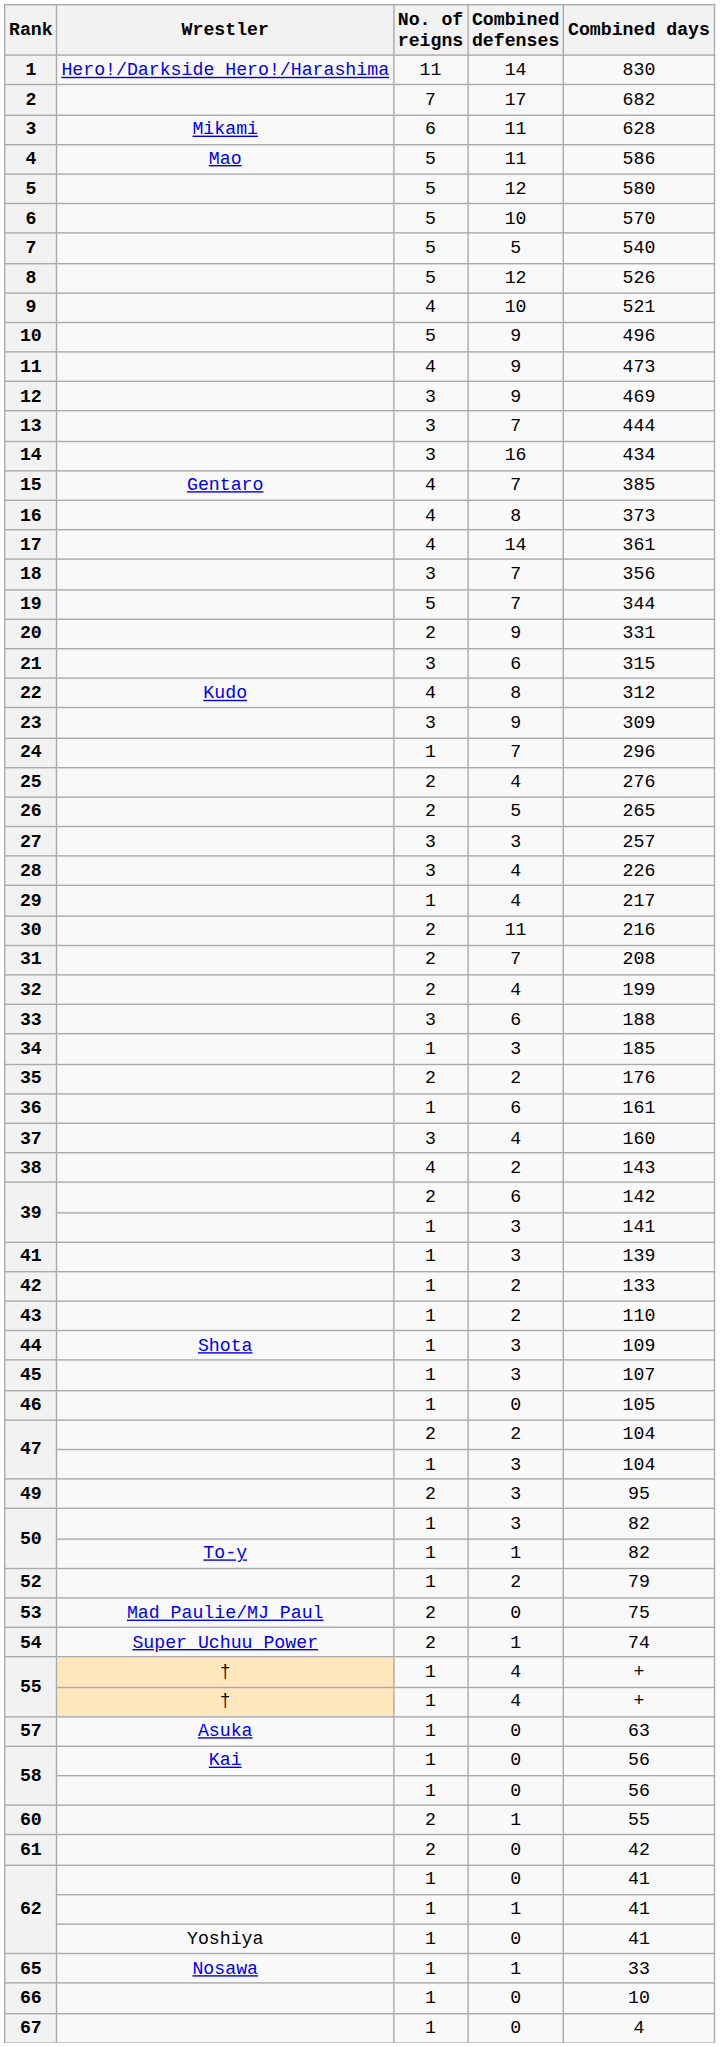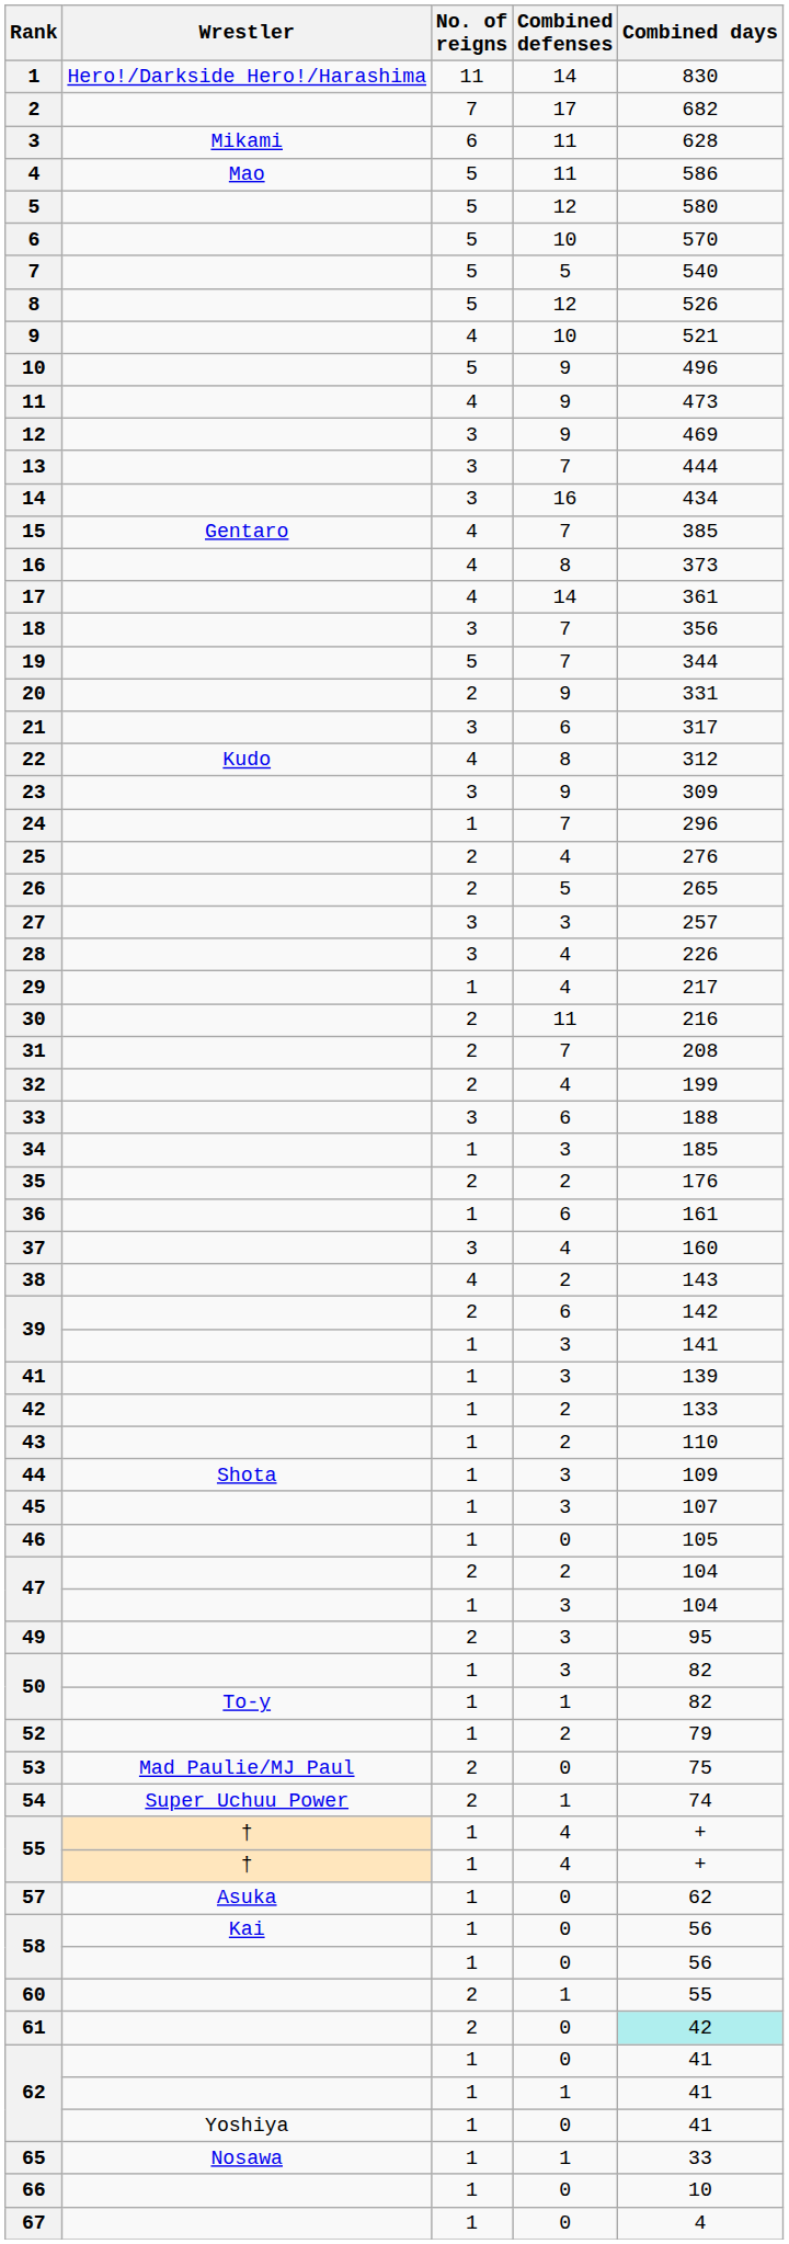 <table class="wikitable sortable" style="text-align:center;">
 <tr>
 <th>Rank</th>
 <th>Wrestler</th>
 <th>No. of<br>reigns</th>
 <th>Combined<br>defenses</th>
 <th>Combined days</th>
 </tr>
 <tr>
 <th>1</th>
 <td><a href='#'>Hero!/Darkside Hero!/Harashima</a></td>
 <td>11</td>
 <td>14</td>
 <td>830</td>
 </tr>
 <tr>
 <th>2</th>
 <td></td>
 <td>7</td>
 <td>17</td>
 <td>682</td>
 </tr>
 <tr>
 <th>3</th>
 <td><a href='#'>Mikami</a></td>
 <td>6</td>
 <td>11</td>
 <td>628</td>
 </tr>
 <tr>
 <th>4</th>
 <td><a href='#'>Mao</a></td>
 <td>5</td>
 <td>11</td>
 <td>586</td>
 </tr>
 <tr>
 <th>5</th>
 <td></td>
 <td>5</td>
 <td>12</td>
 <td>580</td>
 </tr>
 <tr>
 <th>6</th>
 <td></td>
 <td>5</td>
 <td>10</td>
 <td>570</td>
 </tr>
 <tr>
 <th>7</th>
 <td></td>
 <td>5</td>
 <td>5</td>
 <td>540</td>
 </tr>
 <tr>
 <th>8</th>
 <td></td>
 <td>5</td>
 <td>12</td>
 <td>526</td>
 </tr>
 <tr>
 <th>9</th>
 <td></td>
 <td>4</td>
 <td>10</td>
 <td>521</td>
 </tr>
 <tr>
 <th>10</th>
 <td></td>
 <td>5</td>
 <td>9</td>
 <td>496</td>
 </tr>
 <tr>
 <th>11</th>
 <td></td>
 <td>4</td>
 <td>9</td>
 <td>473</td>
 </tr>
 <tr>
 <th>12</th>
 <td></td>
 <td>3</td>
 <td>9</td>
 <td>469</td>
 </tr>
 <tr>
 <th>13</th>
 <td></td>
 <td>3</td>
 <td>7</td>
 <td>444</td>
 </tr>
 <tr>
 <th>14</th>
 <td></td>
 <td>3</td>
 <td>16</td>
 <td>434</td>
 </tr>
 <tr>
 <th>15</th>
 <td><a href='#'>Gentaro</a></td>
 <td>4</td>
 <td>7</td>
 <td>385</td>
 </tr>
 <tr>
 <th>16</th>
 <td></td>
 <td>4</td>
 <td>8</td>
 <td>373</td>
 </tr>
 <tr>
 <th>17</th>
 <td></td>
 <td>4</td>
 <td>14</td>
 <td>361</td>
 </tr>
 <tr>
 <th>18</th>
 <td></td>
 <td>3</td>
 <td>7</td>
 <td>356</td>
 </tr>
 <tr>
 <th>19</th>
 <td></td>
 <td>5</td>
 <td>7</td>
 <td>344</td>
 </tr>
 <tr>
 <th>20</th>
 <td></td>
 <td>2</td>
 <td>9</td>
 <td>331</td>
 </tr>
 <tr>
 <th>21</th>
 <td></td>
 <td>3</td>
 <td>6</td>
-<td>315</td>
+<td>317</td>
 </tr>
 <tr>
 <th>22</th>
 <td><a href='#'>Kudo</a></td>
 <td>4</td>
 <td>8</td>
 <td>312</td>
 </tr>
 <tr>
 <th>23</th>
 <td></td>
 <td>3</td>
 <td>9</td>
 <td>309</td>
 </tr>
 <tr>
 <th>24</th>
 <td></td>
 <td>1</td>
 <td>7</td>
 <td>296</td>
 </tr>
 <tr>
 <th>25</th>
 <td></td>
 <td>2</td>
 <td>4</td>
 <td>276</td>
 </tr>
 <tr>
 <th>26</th>
 <td></td>
 <td>2</td>
 <td>5</td>
 <td>265</td>
 </tr>
 <tr>
 <th>27</th>
 <td></td>
 <td>3</td>
 <td>3</td>
 <td>257</td>
 </tr>
 <tr>
 <th>28</th>
 <td></td>
 <td>3</td>
 <td>4</td>
 <td>226</td>
 </tr>
 <tr>
 <th>29</th>
 <td></td>
 <td>1</td>
 <td>4</td>
 <td>217</td>
 </tr>
 <tr>
 <th>30</th>
 <td></td>
 <td>2</td>
 <td>11</td>
 <td>216</td>
 </tr>
 <tr>
 <th>31</th>
 <td></td>
 <td>2</td>
 <td>7</td>
 <td>208</td>
 </tr>
 <tr>
 <th>32</th>
 <td></td>
 <td>2</td>
 <td>4</td>
 <td>199</td>
 </tr>
 <tr>
 <th>33</th>
 <td></td>
 <td>3</td>
 <td>6</td>
 <td>188</td>
 </tr>
 <tr>
 <th>34</th>
 <td></td>
 <td>1</td>
 <td>3</td>
 <td>185</td>
 </tr>
 <tr>
 <th>35</th>
 <td></td>
 <td>2</td>
 <td>2</td>
 <td>176</td>
 </tr>
 <tr>
 <th>36</th>
 <td></td>
 <td>1</td>
 <td>6</td>
 <td>161</td>
 </tr>
 <tr>
 <th>37</th>
 <td></td>
 <td>3</td>
 <td>4</td>
 <td>160</td>
 </tr>
 <tr>
 <th>38</th>
 <td></td>
 <td>4</td>
 <td>2</td>
 <td>143</td>
 </tr>
 <tr>
 <th rowspan=2>39</th>
 <td></td>
 <td>2</td>
 <td>6</td>
 <td>142</td>
 </tr>
 <tr>
 <td></td>
 <td>1</td>
 <td>3</td>
 <td>141</td>
 </tr>
 <tr>
 <th>41</th>
 <td></td>
 <td>1</td>
 <td>3</td>
 <td>139</td>
 </tr>
 <tr>
 <th>42</th>
 <td></td>
 <td>1</td>
 <td>2</td>
 <td>133</td>
 </tr>
 <tr>
 <th>43</th>
 <td></td>
 <td>1</td>
 <td>2</td>
 <td>110</td>
 </tr>
 <tr>
 <th>44</th>
 <td><a href='#'>Shota</a></td>
 <td>1</td>
 <td>3</td>
 <td>109</td>
 </tr>
 <tr>
 <th>45</th>
 <td></td>
 <td>1</td>
 <td>3</td>
 <td>107</td>
 </tr>
 <tr>
 <th>46</th>
 <td></td>
 <td>1</td>
 <td>0</td>
 <td>105</td>
 </tr>
 <tr>
 <th rowspan=2>47</th>
 <td></td>
 <td>2</td>
 <td>2</td>
 <td>104</td>
 </tr>
 <tr>
 <td></td>
 <td>1</td>
 <td>3</td>
 <td>104</td>
 </tr>
 <tr>
 <th>49</th>
 <td></td>
 <td>2</td>
 <td>3</td>
 <td>95</td>
 </tr>
 <tr>
 <th rowspan=2>50</th>
 <td></td>
 <td>1</td>
 <td>3</td>
 <td>82</td>
 </tr>
 <tr>
 <td><a href='#'>To-y</a></td>
 <td>1</td>
 <td>1</td>
 <td>82</td>
 </tr>
 <tr>
 <th>52</th>
 <td></td>
 <td>1</td>
 <td>2</td>
 <td>79</td>
 </tr>
 <tr>
 <th>53</th>
 <td><a href='#'>Mad Paulie/MJ Paul</a></td>
 <td>2</td>
 <td>0</td>
 <td>75</td>
 </tr>
 <tr>
 <th>54</th>
 <td><a href='#'>Super Uchuu Power</a></td>
 <td>2</td>
 <td>1</td>
 <td>74</td>
 </tr>
 <tr>
 <th rowspan=2>55</th>
 <td style="background-color: #ffe6bd"> †</td>
 <td>1</td>
 <td>4</td>
 <td>+</td>
 </tr>
 <tr>
 <td style="background-color: #ffe6bd"> †</td>
 <td>1</td>
 <td>4</td>
 <td>+</td>
 </tr>
 <tr>
 <th>57</th>
 <td><a href='#'>Asuka</a></td>
 <td>1</td>
 <td>0</td>
-<td>63</td>
+<td>62</td>
 </tr>
 <tr>
 <th rowspan=2>58</th>
 <td><a href='#'>Kai</a></td>
 <td>1</td>
 <td>0</td>
 <td>56</td>
 </tr>
 <tr>
 <td></td>
 <td>1</td>
 <td>0</td>
 <td>56</td>
 </tr>
 <tr>
 <th>60</th>
 <td></td>
 <td>2</td>
 <td>1</td>
 <td>55</td>
 </tr>
 <tr>
 <th>61</th>
 <td></td>
 <td>2</td>
 <td>0</td>
-<td>42</td>
+<td style="background: paleturquoise;">42</td>
 </tr>
 <tr>
 <th rowspan=3>62</th>
 <td></td>
 <td>1</td>
 <td>0</td>
 <td>41</td>
 </tr>
 <tr>
 <td></td>
 <td>1</td>
 <td>1</td>
 <td>41</td>
 </tr>
 <tr>
 <td>Yoshiya</td>
 <td>1</td>
 <td>0</td>
 <td>41</td>
 </tr>
 <tr>
 <th>65</th>
 <td><a href='#'>Nosawa</a></td>
 <td>1</td>
 <td>1</td>
 <td>33</td>
 </tr>
 <tr>
 <th>66</th>
 <td></td>
 <td>1</td>
 <td>0</td>
 <td>10</td>
 </tr>
 <tr>
 <th>67</th>
 <td></td>
 <td>1</td>
 <td>0</td>
 <td>4</td>
 </tr>
 </table>
